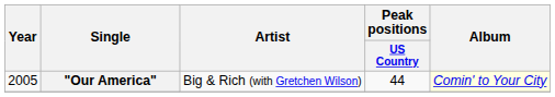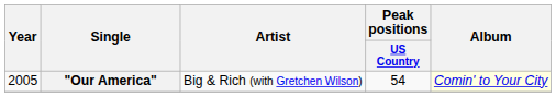 <table class="wikitable plainrowheaders" style="text-align:center;">
 <tr>
 <th rowspan="2">Year</th>
 <th rowspan="2" style="width:10em;">Single</th>
 <th rowspan="2">Artist</th>
 <th colspan="1">Peak positions</th>
 <th rowspan="2">Album</th>
 </tr>
 <tr style="font-size:smaller;">
 <th width="60"><a href='#'>US Country</a></th>
 </tr>
 <tr>
 <td>2005</td>
 <th scope="row">"Our America"</th>
 <td>Big & Rich <small>(with <a href='#'>Gretchen Wilson</a>)</small></td>
-<td>44</td>
+<td>54</td>
 <td align="left" style="background: lightyellow;"><em><a href='#'>Comin' to Your City</a></em></td>
 </tr>
 <tr>
 </tr>
 </table>
